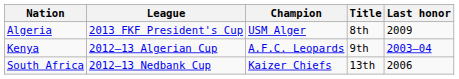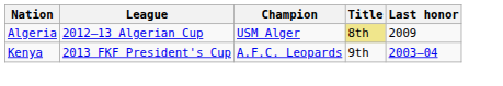 <table class="wikitable sortable">
 <tr>
 <th>Nation</th>
 <th>League</th>
 <th>Champion</th>
 <th>Title</th>
 <th>Last honor</th>
 </tr>
 <tr>
 <td> <a href='#'>Algeria</a></td>
-<td><a href='#'>2013 FKF President's Cup</a></td>
+<td><a href='#'>2012–13 Algerian Cup</a></td>
 <td><a href='#'>USM Alger</a></td>
-<td>8th</td>
+<td style="background: khaki;">8th</td>
 <td>2009</td>
 </tr>
 <tr>
 <td> <a href='#'>Kenya</a></td>
-<td><a href='#'>2012–13 Algerian Cup</a></td>
+<td><a href='#'>2013 FKF President's Cup</a></td>
 <td><a href='#'>A.F.C. Leopards</a></td>
 <td>9th</td>
 <td><a href='#'>2003–04</a></td>
 </tr>
-<tr>
-<td> <a href='#'>South Africa</a></td>
-<td><a href='#'>2012–13 Nedbank Cup</a></td>
-<td><a href='#'>Kaizer Chiefs</a></td>
-<td>13th</td>
-<td>2006</td>
-</tr>
 </table>
